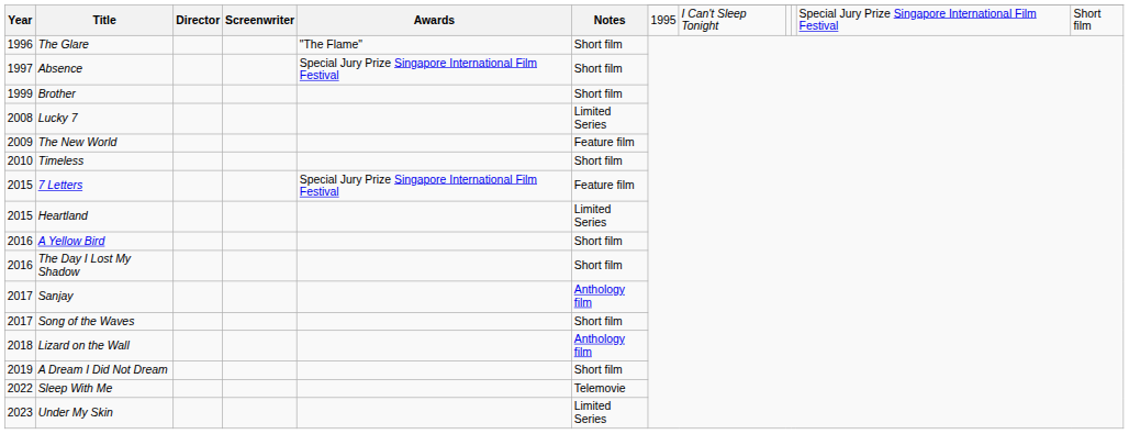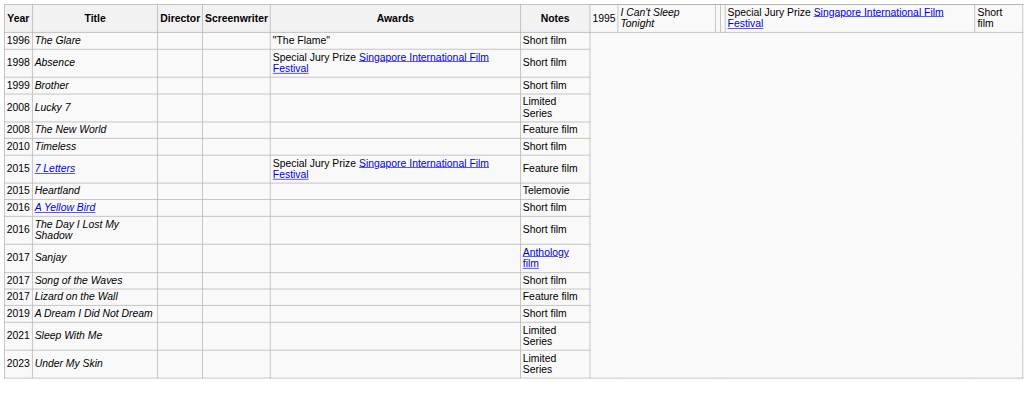 <table class="wikitable sortable">
 <tr>
 <th rowspan=2 width="33">Year</th>
 <th rowspan=2>Title</th>
 <th rowspan=2>Director</th>
 <th rowspan=2>Screenwriter</th>
 <th rowspan=2>Awards</th>
 <th rowspan=2>Notes</th>
 </tr>
 <tr>
 <td align="center">1995</td>
 <td align="left"><em>I Can't Sleep Tonight</em></td>
 <td></td>
 <td></td>
 <td>Special Jury Prize <a href='#'>Singapore International Film Festival</a></td>
 <td>Short film</td>
 </tr>
 <tr>
 <td align="center">1996</td>
 <td align="left"><em>The Glare</em></td>
 <td></td>
 <td></td>
 <td>"The Flame"</td>
 <td>Short film</td>
 </tr>
 <tr>
-<td align="center">1997</td>
+<td align="center">1998</td>
 <td align="left"><em>Absence</em></td>
 <td></td>
 <td></td>
 <td>Special Jury Prize <a href='#'>Singapore International Film Festival</a></td>
 <td>Short film</td>
 </tr>
 <tr>
 <td align="center">1999</td>
 <td align="left"><em>Brother</em></td>
 <td></td>
 <td></td>
 <td></td>
 <td>Short film</td>
 </tr>
 <tr>
 <td align="center">2008</td>
 <td align="left"><em>Lucky 7</em></td>
 <td></td>
 <td></td>
 <td></td>
 <td>Limited Series</td>
 </tr>
 <tr>
-<td align="center">2009</td>
+<td align="center">2008</td>
 <td align="left"><em>The New World</em></td>
 <td></td>
 <td></td>
 <td></td>
 <td>Feature film</td>
 </tr>
 <tr>
 <td align="center">2010</td>
 <td align="left"><em>Timeless</em></td>
 <td></td>
 <td></td>
 <td></td>
 <td>Short film</td>
 </tr>
 <tr>
 <td align="center">2015</td>
 <td align="left"><em><a href='#'>7 Letters</a></em></td>
 <td></td>
 <td></td>
 <td>Special Jury Prize <a href='#'>Singapore International Film Festival</a></td>
 <td>Feature film</td>
 </tr>
 <tr>
 <td align="center">2015</td>
 <td align="left"><em>Heartland </em></td>
 <td></td>
 <td></td>
 <td></td>
-<td>Limited Series</td>
+<td>Telemovie</td>
 </tr>
 <tr>
 <td align="center">2016</td>
 <td align="left"><em><a href='#'>A Yellow Bird</a></em></td>
 <td></td>
 <td></td>
 <td></td>
 <td>Short film</td>
 </tr>
 <tr>
 <td align="center">2016</td>
 <td align="left"><em>The Day I Lost My Shadow</em></td>
 <td></td>
 <td></td>
 <td></td>
 <td>Short film</td>
 </tr>
 <tr>
 <td align="center">2017</td>
 <td align="left"><em>Sanjay</em></td>
 <td></td>
 <td></td>
 <td></td>
 <td><a href='#'>Anthology film</a></td>
 </tr>
 <tr>
 <td align="center">2017</td>
 <td align="left"><em>Song of the Waves</em></td>
 <td></td>
 <td></td>
 <td></td>
 <td>Short film</td>
 </tr>
 <tr>
-<td align="center">2018</td>
+<td align="center">2017</td>
 <td align="left"><em>Lizard on the Wall</em></td>
 <td></td>
 <td></td>
 <td></td>
-<td><a href='#'>Anthology film</a></td>
+<td>Feature film</td>
 </tr>
 <tr>
 <td align="center">2019</td>
 <td align="left"><em>A Dream I Did Not Dream</em></td>
 <td></td>
 <td></td>
 <td></td>
 <td>Short film</td>
 </tr>
 <tr>
-<td align="center">2022</td>
+<td align="center">2021</td>
 <td align="left"><em>Sleep With Me</em></td>
 <td></td>
 <td></td>
 <td></td>
-<td>Telemovie</td>
+<td>Limited Series</td>
 </tr>
 <tr>
 <td align="center">2023</td>
 <td align="left"><em>Under My Skin</em></td>
 <td></td>
 <td></td>
 <td></td>
 <td>Limited Series</td>
 </tr>
 </table>
